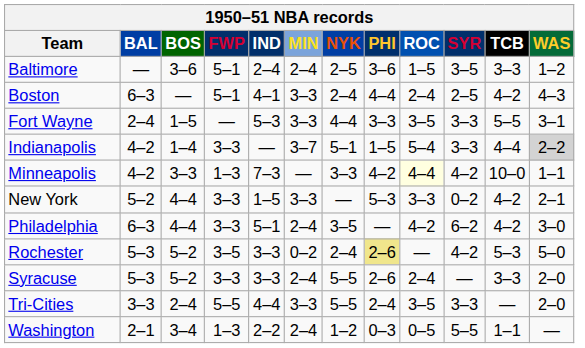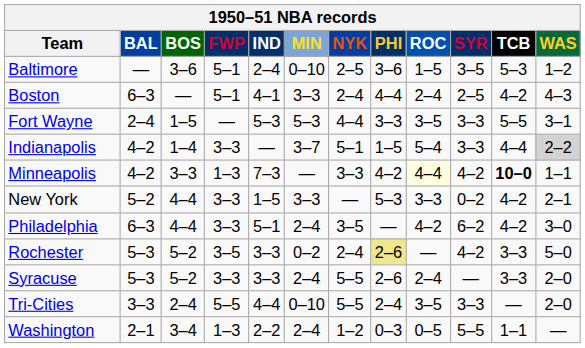 <table class="wikitable" style="font-size:95%; text-align:center;">
 <tr>
 <th colspan=12>1950–51 NBA records</th>
 </tr>
 <tr>
 <th width=100>Team</th>
 <th style="background:#003EA4;color:#FFFFFF;width=35">BAL</th>
 <th style="background:#006400;color:#FFFFFF;width=35">BOS</th>
 <th style="background:#012F6B;color:#D40032;width=35">FWP</th>
 <th style="background:#012F6B;color:#FFFFFF;width=35">IND</th>
 <th style="background:#7BA4DB;color:#FBE122;width=35">MIN</th>
 <th style="background:#003EA4;color:#E85109;width=35">NYK</th>
 <th style="background:#002F6C;color:#FFC72C;width=35">PHI</th>
 <th style="background:#0050B0;color:#FFFFFF;width=35">ROC</th>
 <th style="background:#012F6B;color:#D50033;width=35">SYR</th>
 <th style="background:#000000;color:#FFFFFF;width=35">TCB</th>
 <th style="background:#046B38;color:#FECD2A;width=35">WAS</th>
 </tr>
 <tr>
 <td style="text-align:left;"><a href='#'>Baltimore</a></td>
 <td>—</td>
 <td>3–6</td>
 <td>5–1</td>
 <td>2–4</td>
-<td>2–4</td>
+<td>0–10</td>
 <td>2–5</td>
 <td>3–6</td>
 <td>1–5</td>
 <td>3–5</td>
-<td>3–3</td>
+<td>5–3</td>
 <td>1–2</td>
 </tr>
 <tr>
 <td style="text-align:left;"><a href='#'>Boston</a></td>
 <td>6–3</td>
 <td>—</td>
 <td>5–1</td>
 <td>4–1</td>
 <td>3–3</td>
 <td>2–4</td>
 <td>4–4</td>
 <td>2–4</td>
 <td>2–5</td>
 <td>4–2</td>
 <td>4–3</td>
 </tr>
 <tr>
 <td style="text-align:left;"><a href='#'>Fort Wayne</a></td>
 <td>2–4</td>
 <td>1–5</td>
 <td>—</td>
 <td>5–3</td>
-<td>3–3</td>
+<td>5–3</td>
 <td>4–4</td>
 <td>3–3</td>
 <td>3–5</td>
 <td>3–3</td>
 <td>5–5</td>
 <td>3–1</td>
 </tr>
 <tr>
 <td style="text-align:left;"><a href='#'>Indianapolis</a></td>
 <td>4–2</td>
 <td>1–4</td>
 <td>3–3</td>
 <td>—</td>
 <td>3–7</td>
 <td>5–1</td>
 <td>1–5</td>
 <td>5–4</td>
 <td>3–3</td>
 <td>4–4</td>
 <td style="background: lightgrey;">2–2</td>
 </tr>
 <tr>
 <td style="text-align:left;"><a href='#'>Minneapolis</a></td>
 <td>4–2</td>
 <td>3–3</td>
 <td>1–3</td>
 <td>7–3</td>
 <td>—</td>
 <td>3–3</td>
 <td>4–2</td>
 <td style="background: lightyellow;">4–4</td>
 <td>4–2</td>
-<td>10–0</td>
+<td><strong>10–0</strong></td>
 <td>1–1</td>
 </tr>
 <tr>
 <td style="text-align:left;">New York</td>
 <td>5–2</td>
 <td>4–4</td>
 <td>3–3</td>
 <td>1–5</td>
 <td>3–3</td>
 <td>—</td>
 <td>5–3</td>
 <td>3–3</td>
 <td>0–2</td>
 <td>4–2</td>
 <td>2–1</td>
 </tr>
 <tr>
 <td style="text-align:left;"><a href='#'>Philadelphia</a></td>
 <td>6–3</td>
 <td>4–4</td>
 <td>3–3</td>
 <td>5–1</td>
 <td>2–4</td>
 <td>3–5</td>
 <td>—</td>
 <td>4–2</td>
 <td>6–2</td>
 <td>4–2</td>
 <td>3–0</td>
 </tr>
 <tr>
 <td style="text-align:left;"><a href='#'>Rochester</a></td>
 <td>5–3</td>
 <td>5–2</td>
 <td>3–5</td>
 <td>3–3</td>
 <td>0–2</td>
 <td>2–4</td>
 <td style="background: khaki;">2–6</td>
 <td>—</td>
 <td>4–2</td>
-<td>5–3</td>
+<td>3–3</td>
 <td>5–0</td>
 </tr>
 <tr>
 <td style="text-align:left;"><a href='#'>Syracuse</a></td>
 <td>5–3</td>
 <td>5–2</td>
 <td>3–3</td>
 <td>3–3</td>
 <td>2–4</td>
 <td>5–5</td>
 <td>2–6</td>
 <td>2–4</td>
 <td>—</td>
 <td>3–3</td>
 <td>2–0</td>
 </tr>
 <tr>
 <td style="text-align:left;"><a href='#'>Tri-Cities</a></td>
 <td>3–3</td>
 <td>2–4</td>
 <td>5–5</td>
 <td>4–4</td>
-<td>3–3</td>
+<td>0–10</td>
 <td>5–5</td>
 <td>2–4</td>
 <td>3–5</td>
 <td>3–3</td>
 <td>—</td>
 <td>2–0</td>
 </tr>
 <tr>
 <td style="text-align:left;"><a href='#'>Washington</a></td>
 <td>2–1</td>
 <td>3–4</td>
 <td>1–3</td>
 <td>2–2</td>
 <td>2–4</td>
 <td>1–2</td>
 <td>0–3</td>
 <td>0–5</td>
 <td>5–5</td>
 <td>1–1</td>
 <td>—</td>
 </tr>
 </table>
